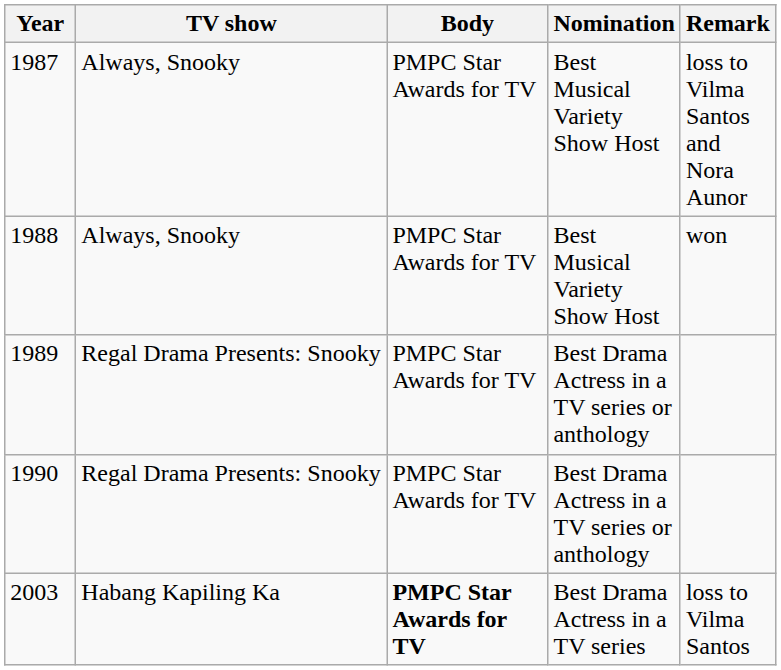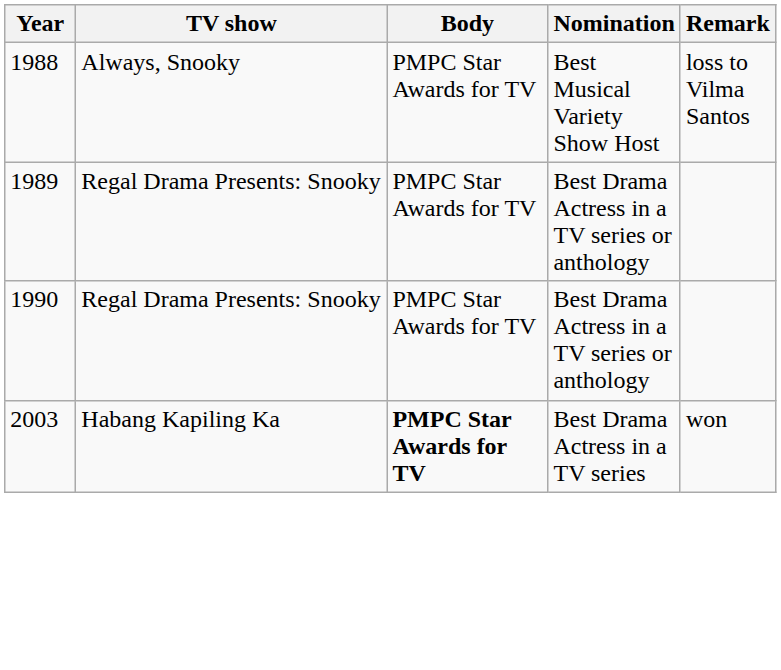 <table class="wikitable">
 <tr style="vertical-align:top;">
 <th scope="col" width="40">Year</th>
 <th scope="col" width="200">TV show</th>
 <th scope="col" width="100">Body</th>
 <th scope="col" width="60">Nomination</th>
 <th scope="col" width="50">Remark</th>
 </tr>
 <tr style="vertical-align:top;">
-<td>1987</td>
-<td>Always, Snooky</td>
-<td>PMPC Star Awards for TV</td>
-<td>Best Musical Variety Show Host</td>
-<td>loss to Vilma Santos and Nora Aunor</td>
-</tr>
-<tr style="vertical-align:top;">
 <td>1988</td>
 <td>Always, Snooky</td>
 <td>PMPC Star Awards for TV</td>
 <td>Best Musical Variety Show Host</td>
-<td>won</td>
+<td>loss to Vilma Santos</td>
 </tr>
 <tr style="vertical-align:top;">
 <td>1989</td>
 <td>Regal Drama Presents: Snooky</td>
 <td>PMPC Star Awards for TV</td>
 <td>Best Drama Actress in a TV series or anthology</td>
 <td></td>
 </tr>
 <tr style="vertical-align:top;">
 <td>1990</td>
 <td>Regal Drama Presents: Snooky</td>
 <td>PMPC Star Awards for TV</td>
 <td>Best Drama Actress in a TV series or anthology</td>
 <td></td>
 </tr>
 <tr style="vertical-align:top;">
 <td>2003</td>
 <td>Habang Kapiling Ka</td>
 <td><strong>PMPC Star Awards for TV</strong></td>
 <td>Best Drama Actress in a TV series</td>
-<td>loss to Vilma Santos</td>
+<td>won</td>
 </tr>
 </table>
